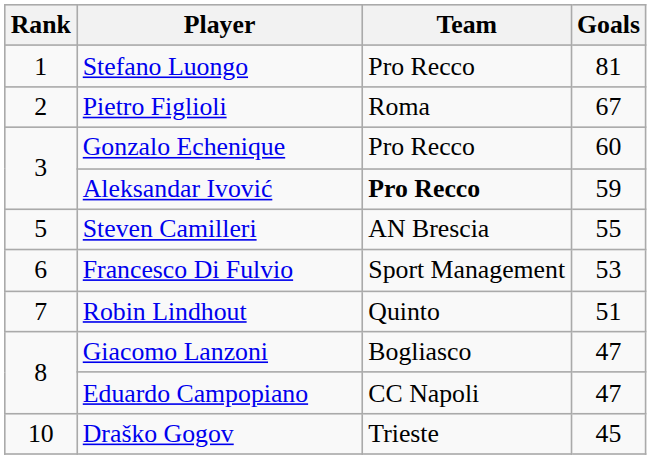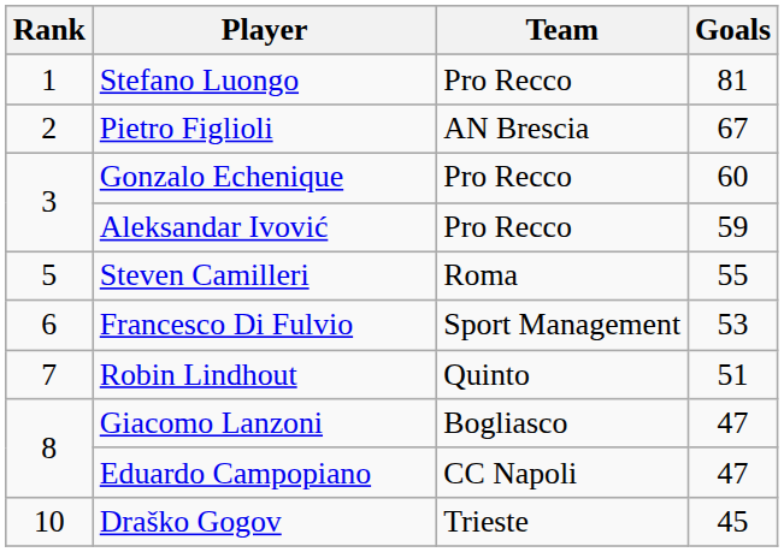 <table class="wikitable" style="text-align:center">
 <tr>
 <th>Rank</th>
 <th width="170">Player</th>
 <th>Team</th>
 <th>Goals</th>
 </tr>
 <tr>
 <td rowspan="1">1</td>
 <td align="left"> <a href='#'>Stefano Luongo</a></td>
 <td align="left"> Pro Recco</td>
 <td>81</td>
 </tr>
 <tr>
 <td rowspan="1">2</td>
 <td align="left"> <a href='#'>Pietro Figlioli</a></td>
-<td align="left"> Roma</td>
+<td align="left"> AN Brescia</td>
 <td>67</td>
 </tr>
 <tr>
 <td rowspan="2">3</td>
 <td align="left"> <a href='#'>Gonzalo Echenique</a></td>
 <td align="left"> Pro Recco</td>
 <td>60</td>
 </tr>
 <tr>
 <td align="left"> <a href='#'>Aleksandar Ivović</a></td>
-<td align="left"><strong> Pro Recco</strong></td>
+<td align="left"> Pro Recco</td>
 <td>59</td>
 </tr>
 <tr>
 <td rowspan="1">5</td>
 <td align="left"> <a href='#'>Steven Camilleri</a></td>
-<td align="left"> AN Brescia</td>
+<td align="left"> Roma</td>
 <td>55</td>
 </tr>
 <tr>
 <td rowspan="1">6</td>
 <td align="left"> <a href='#'>Francesco Di Fulvio</a></td>
 <td align="left"> Sport Management</td>
 <td>53</td>
 </tr>
 <tr>
 <td rowspan="1">7</td>
 <td align="left"> <a href='#'>Robin Lindhout</a></td>
 <td align="left"> Quinto</td>
 <td>51</td>
 </tr>
 <tr>
 <td rowspan="2">8</td>
 <td align="left"> <a href='#'>Giacomo Lanzoni</a></td>
 <td align="left"> Bogliasco</td>
 <td>47</td>
 </tr>
 <tr>
 <td align="left"> <a href='#'>Eduardo Campopiano</a></td>
 <td align="left"> CC Napoli</td>
 <td>47</td>
 </tr>
 <tr>
 <td rowspan="1">10</td>
 <td align="left"> <a href='#'>Draško Gogov</a></td>
 <td align="left"> Trieste</td>
 <td>45</td>
 </tr>
 </table>
